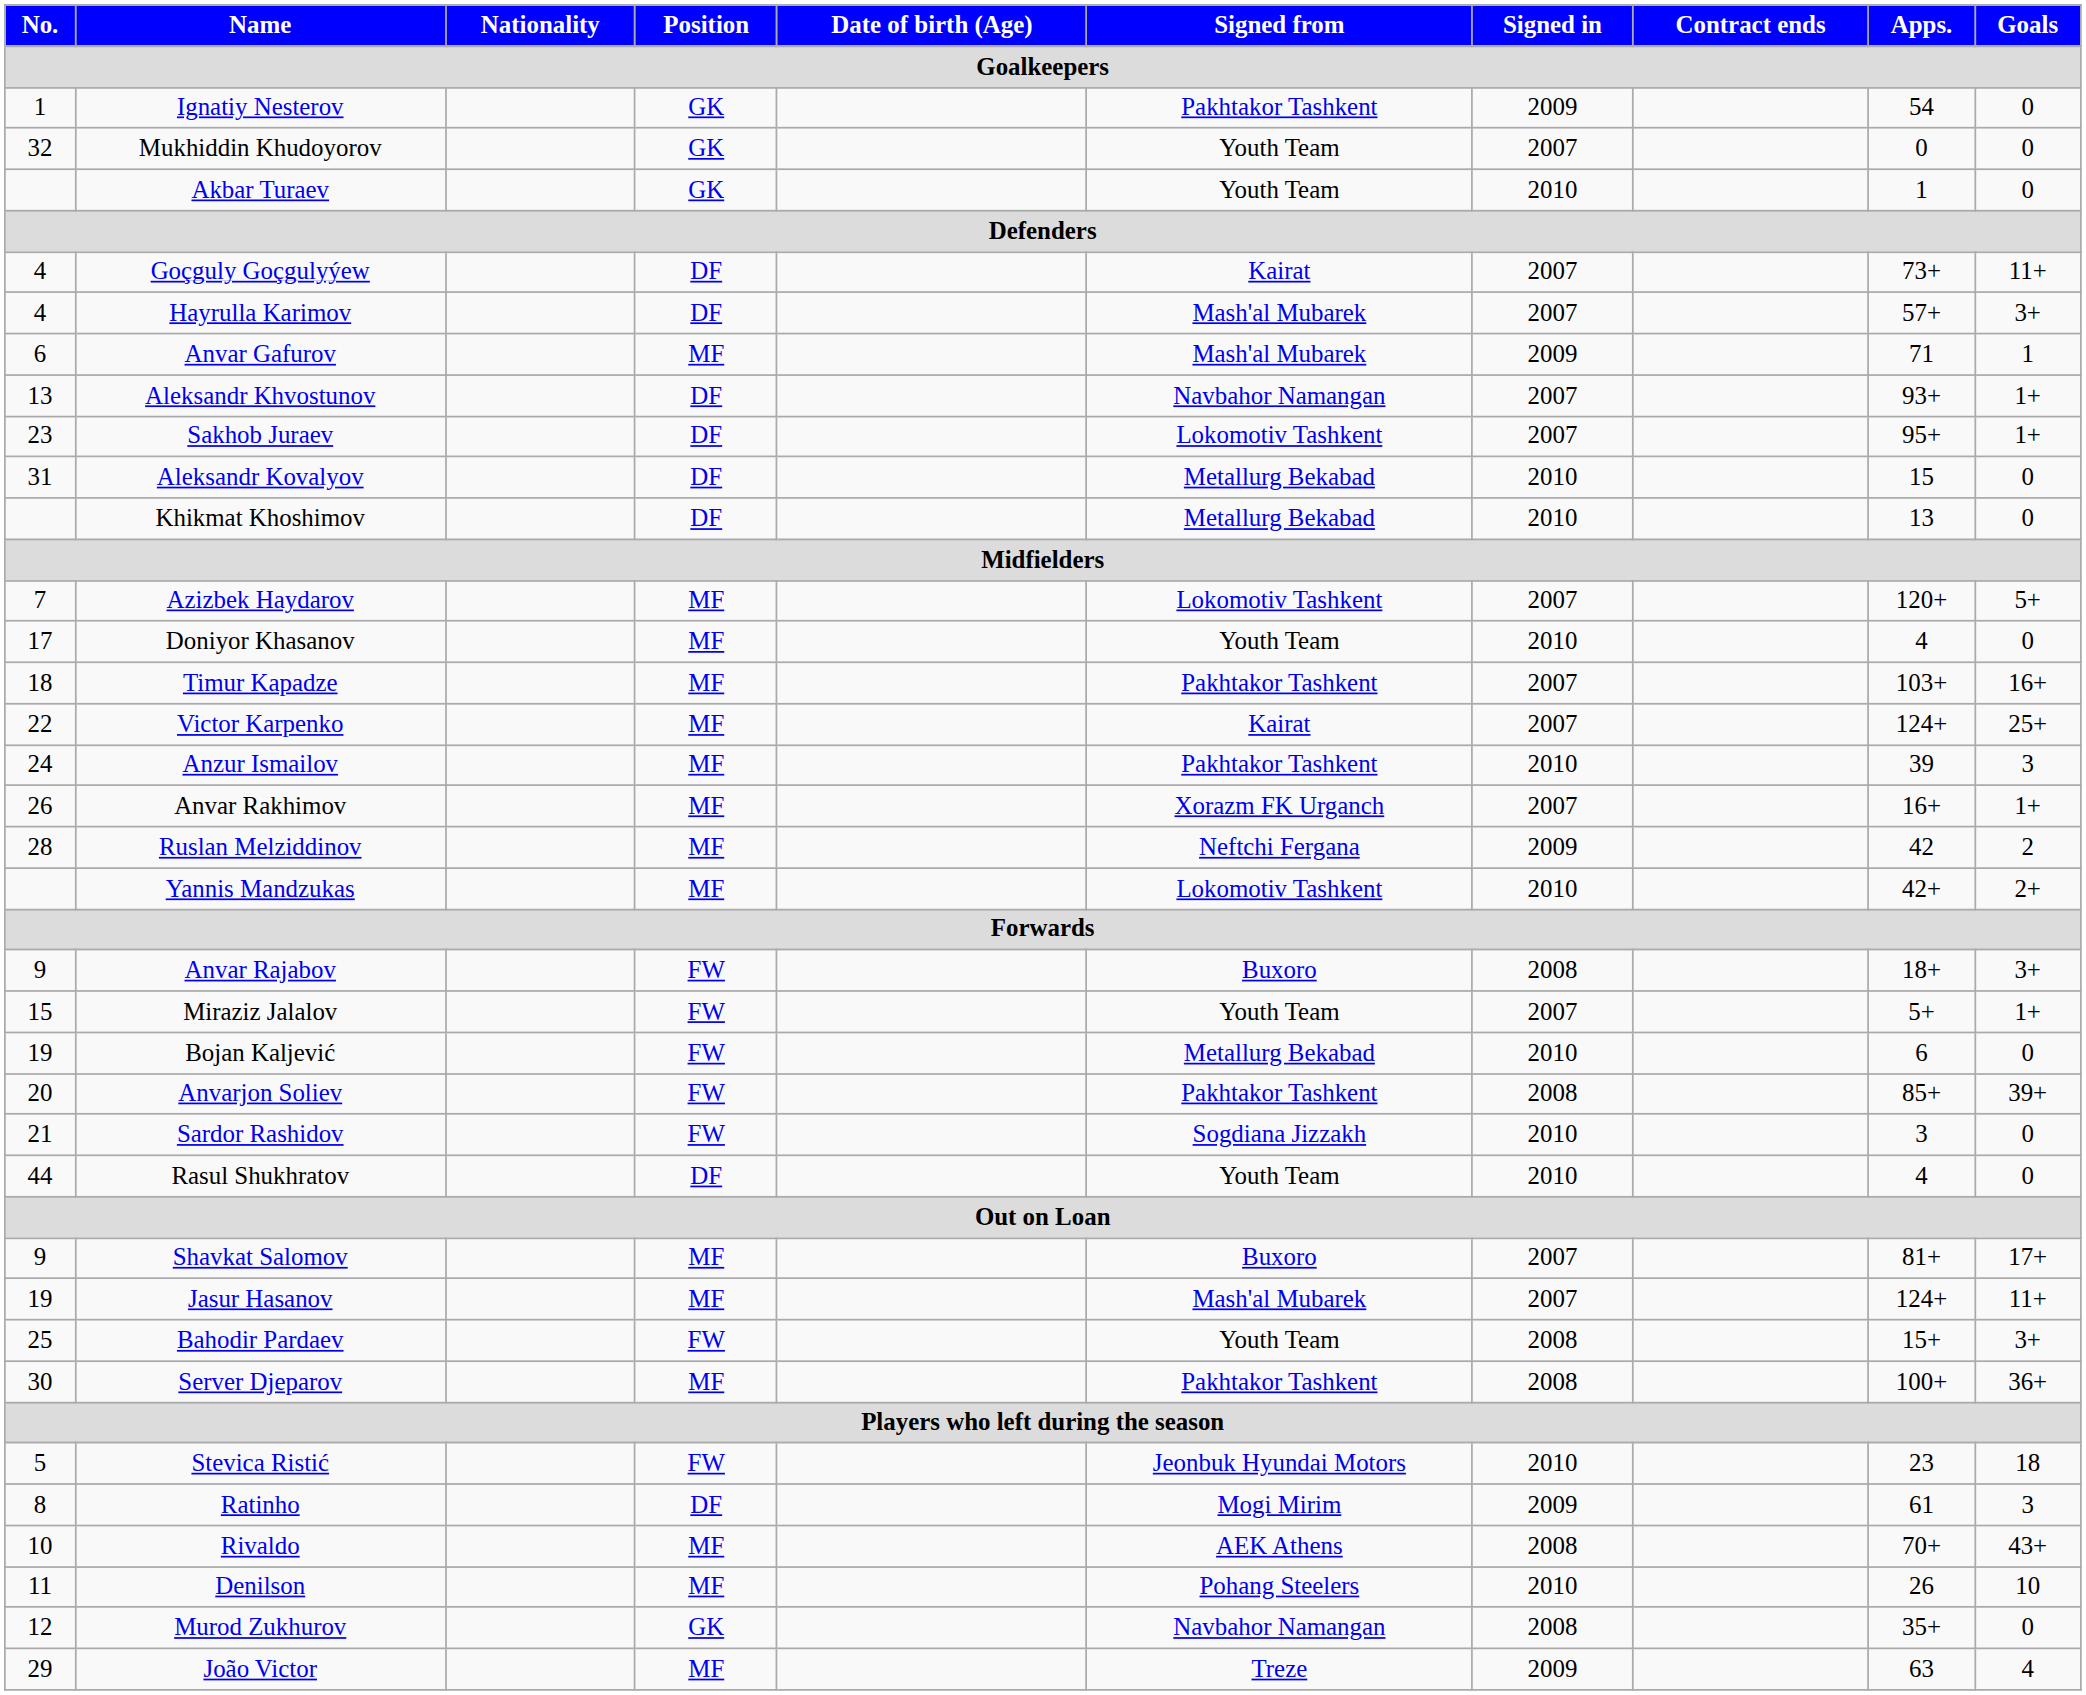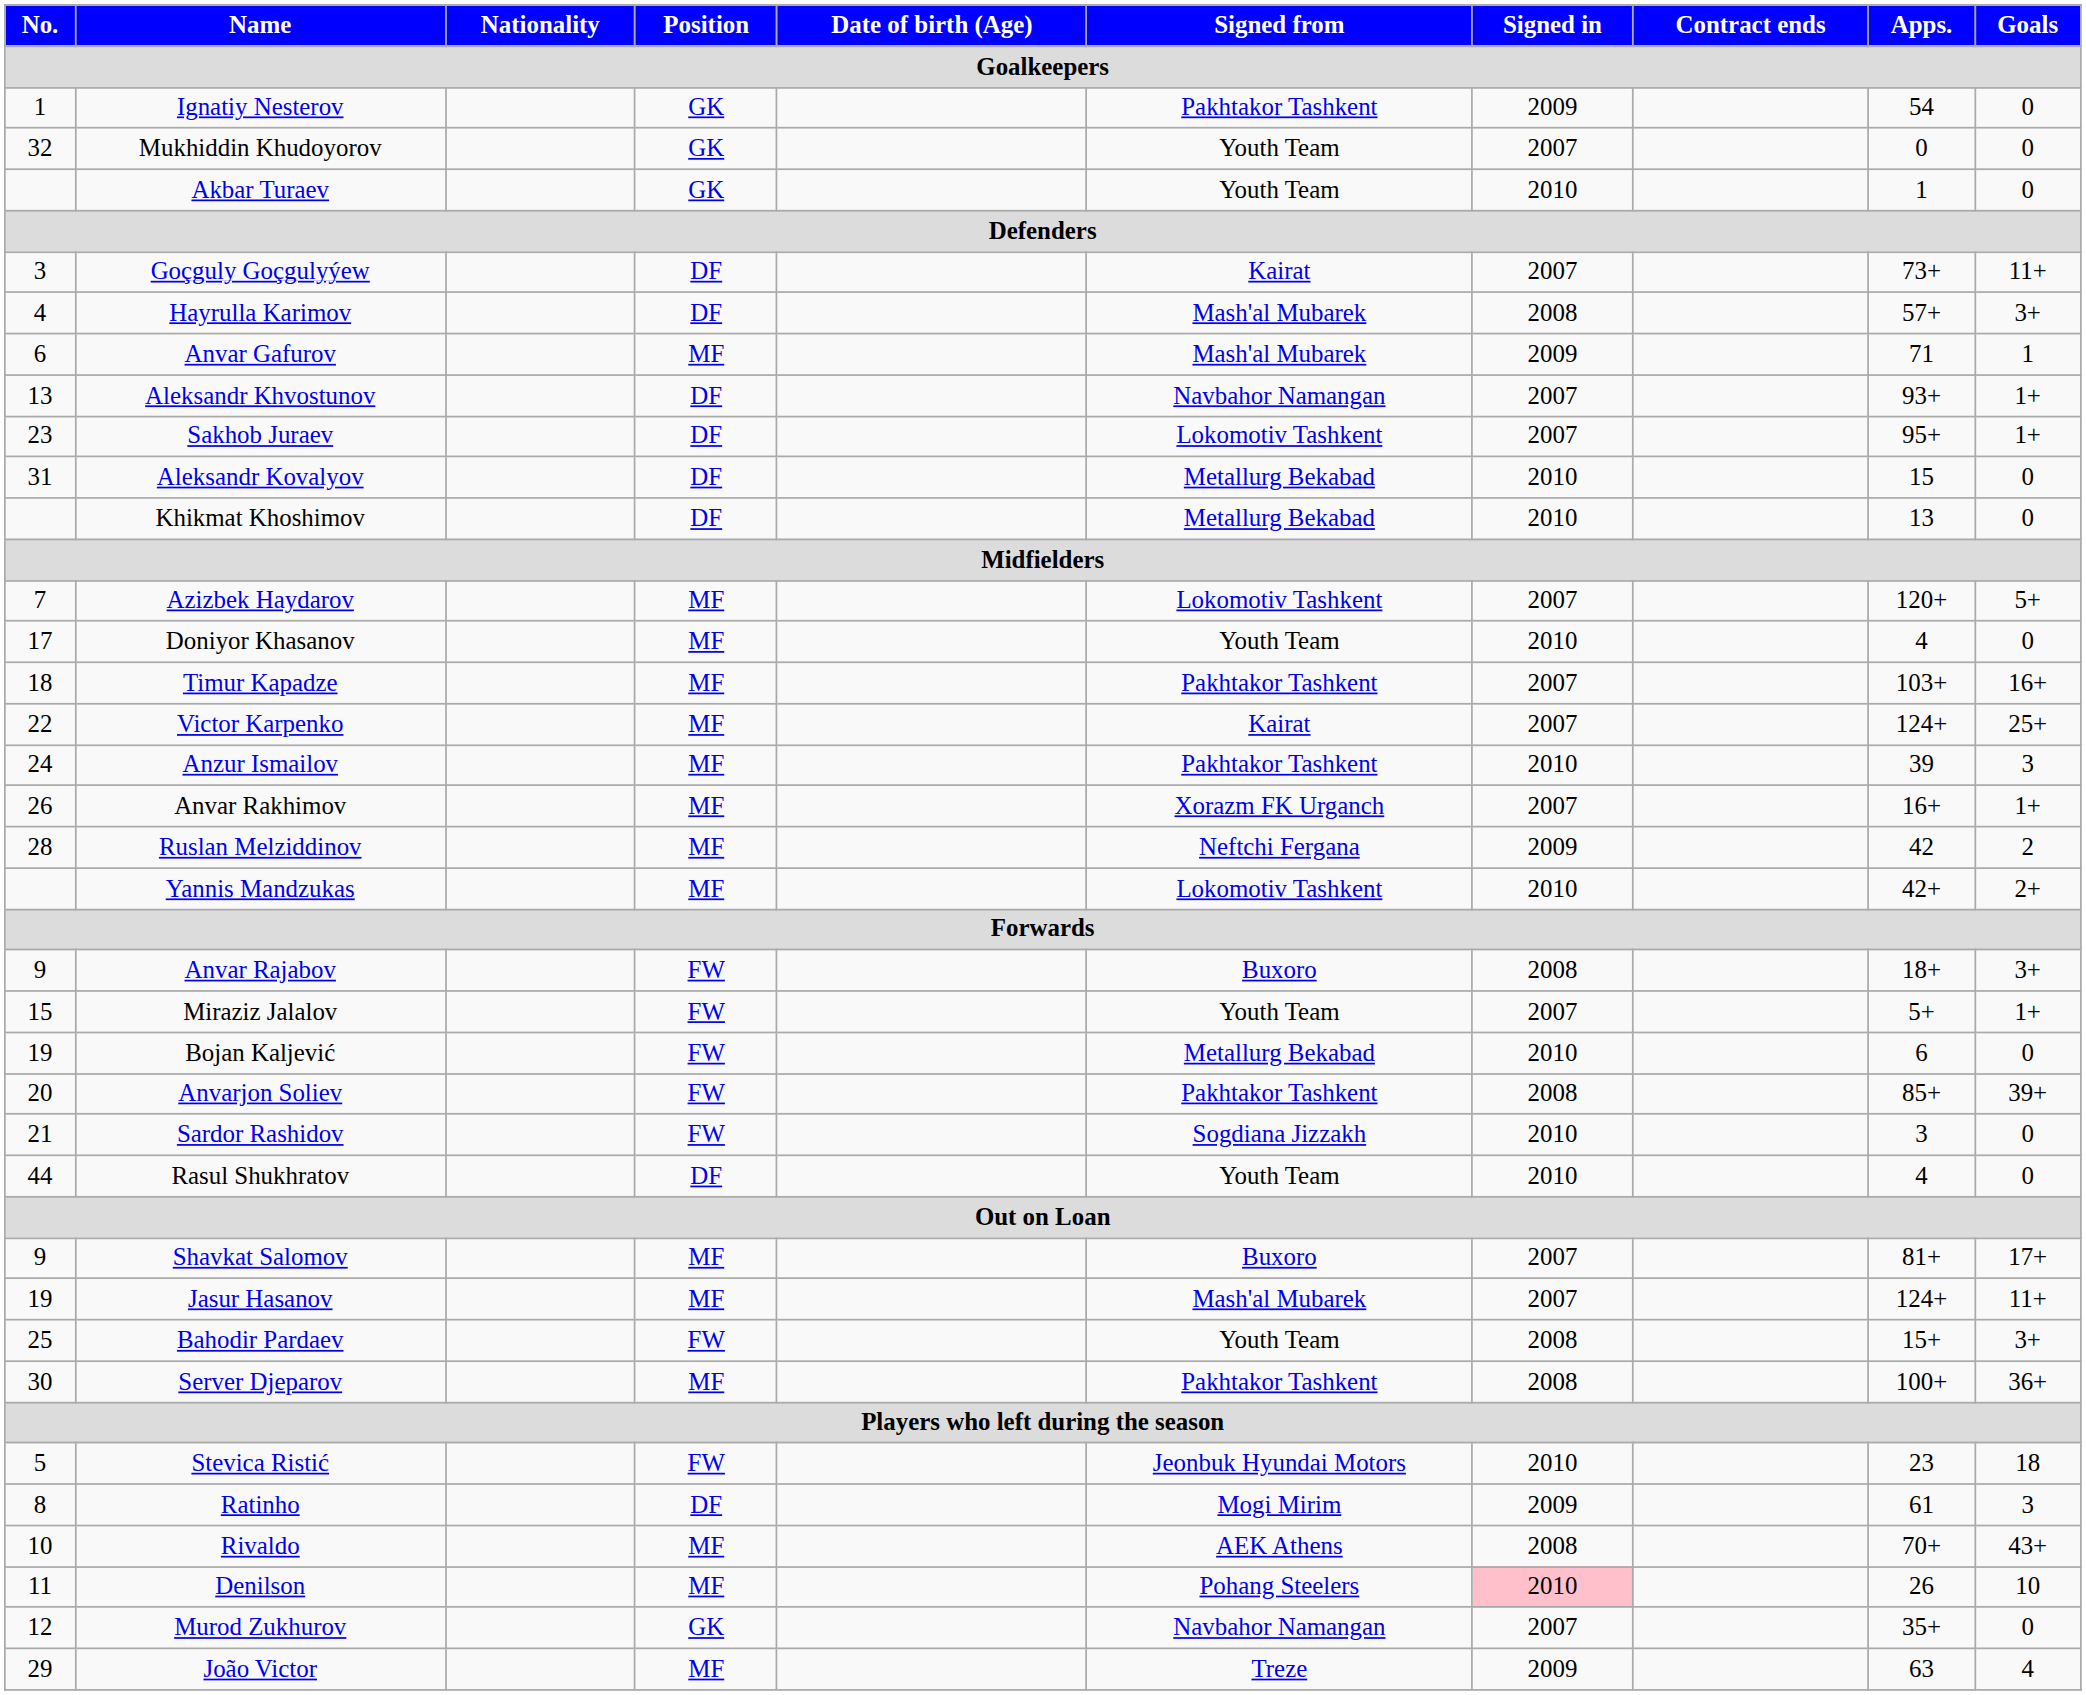 <table class="wikitable"  style="text-align:center; font-size:90%; width:95%;">
 <tr>
 <th style="background:#0000FF; color:white; text-align:center;">No.</th>
 <th style="background:#0000FF; color:white; text-align:center;">Name</th>
 <th style="background:#0000FF; color:white; text-align:center;">Nationality</th>
 <th style="background:#0000FF; color:white; text-align:center;">Position</th>
 <th style="background:#0000FF; color:white; text-align:center;">Date of birth (Age)</th>
 <th style="background:#0000FF; color:white; text-align:center;">Signed from</th>
 <th style="background:#0000FF; color:white; text-align:center;">Signed in</th>
 <th style="background:#0000FF; color:white; text-align:center;">Contract ends</th>
 <th style="background:#0000FF; color:white; text-align:center;">Apps.</th>
 <th style="background:#0000FF; color:white; text-align:center;">Goals</th>
 </tr>
 <tr>
 <th colspan="11"  style="background:#dcdcdc; text-align:center;">Goalkeepers</th>
 </tr>
 <tr>
 <td>1</td>
 <td><a href='#'>Ignatiy Nesterov</a></td>
 <td></td>
 <td><a href='#'>GK</a></td>
 <td></td>
 <td><a href='#'>Pakhtakor Tashkent</a></td>
 <td>2009</td>
 <td></td>
 <td>54</td>
 <td>0</td>
 </tr>
 <tr>
 <td>32</td>
 <td>Mukhiddin Khudoyorov</td>
 <td></td>
 <td><a href='#'>GK</a></td>
 <td></td>
 <td>Youth Team</td>
 <td>2007</td>
 <td></td>
 <td>0</td>
 <td>0</td>
 </tr>
 <tr>
 <td></td>
 <td><a href='#'>Akbar Turaev</a></td>
 <td></td>
 <td><a href='#'>GK</a></td>
 <td></td>
 <td>Youth Team</td>
 <td>2010</td>
 <td></td>
 <td>1</td>
 <td>0</td>
 </tr>
 <tr>
 <th colspan="11"  style="background:#dcdcdc; text-align:center;">Defenders</th>
 </tr>
 <tr>
-<td>4</td>
+<td>3</td>
 <td><a href='#'>Goçguly Goçgulyýew</a></td>
 <td></td>
 <td><a href='#'>DF</a></td>
 <td></td>
 <td><a href='#'>Kairat</a></td>
 <td>2007</td>
 <td></td>
 <td>73+</td>
 <td>11+</td>
 </tr>
 <tr>
 <td>4</td>
 <td><a href='#'>Hayrulla Karimov</a></td>
 <td></td>
 <td><a href='#'>DF</a></td>
 <td></td>
 <td><a href='#'>Mash'al Mubarek</a></td>
-<td>2007</td>
+<td>2008</td>
 <td></td>
 <td>57+</td>
 <td>3+</td>
 </tr>
 <tr>
 <td>6</td>
 <td><a href='#'>Anvar Gafurov</a></td>
 <td></td>
 <td><a href='#'>MF</a></td>
 <td></td>
 <td><a href='#'>Mash'al Mubarek</a></td>
 <td>2009</td>
 <td></td>
 <td>71</td>
 <td>1</td>
 </tr>
 <tr>
 <td>13</td>
 <td><a href='#'>Aleksandr Khvostunov</a></td>
 <td></td>
 <td><a href='#'>DF</a></td>
 <td></td>
 <td><a href='#'>Navbahor Namangan</a></td>
 <td>2007</td>
 <td></td>
 <td>93+</td>
 <td>1+</td>
 </tr>
 <tr>
 <td>23</td>
 <td><a href='#'>Sakhob Juraev</a></td>
 <td></td>
 <td><a href='#'>DF</a></td>
 <td></td>
 <td><a href='#'>Lokomotiv Tashkent</a></td>
 <td>2007</td>
 <td></td>
 <td>95+</td>
 <td>1+</td>
 </tr>
 <tr>
 <td>31</td>
 <td><a href='#'>Aleksandr Kovalyov</a></td>
 <td></td>
 <td><a href='#'>DF</a></td>
 <td></td>
 <td><a href='#'>Metallurg Bekabad</a></td>
 <td>2010</td>
 <td></td>
 <td>15</td>
 <td>0</td>
 </tr>
 <tr>
 <td></td>
 <td>Khikmat Khoshimov</td>
 <td></td>
 <td><a href='#'>DF</a></td>
 <td></td>
 <td><a href='#'>Metallurg Bekabad</a></td>
 <td>2010</td>
 <td></td>
 <td>13</td>
 <td>0</td>
 </tr>
 <tr>
 <th colspan="11"  style="background:#dcdcdc; text-align:center;">Midfielders</th>
 </tr>
 <tr>
 <td>7</td>
 <td><a href='#'>Azizbek Haydarov</a></td>
 <td></td>
 <td><a href='#'>MF</a></td>
 <td></td>
 <td><a href='#'>Lokomotiv Tashkent</a></td>
 <td>2007</td>
 <td></td>
 <td>120+</td>
 <td>5+</td>
 </tr>
 <tr>
 <td>17</td>
 <td>Doniyor Khasanov</td>
 <td></td>
 <td><a href='#'>MF</a></td>
 <td></td>
 <td>Youth Team</td>
 <td>2010</td>
 <td></td>
 <td>4</td>
 <td>0</td>
 </tr>
 <tr>
 <td>18</td>
 <td><a href='#'>Timur Kapadze</a></td>
 <td></td>
 <td><a href='#'>MF</a></td>
 <td></td>
 <td><a href='#'>Pakhtakor Tashkent</a></td>
 <td>2007</td>
 <td></td>
 <td>103+</td>
 <td>16+</td>
 </tr>
 <tr>
 <td>22</td>
 <td><a href='#'>Victor Karpenko</a></td>
 <td></td>
 <td><a href='#'>MF</a></td>
 <td></td>
 <td><a href='#'>Kairat</a></td>
 <td>2007</td>
 <td></td>
 <td>124+</td>
 <td>25+</td>
 </tr>
 <tr>
 <td>24</td>
 <td><a href='#'>Anzur Ismailov</a></td>
 <td></td>
 <td><a href='#'>MF</a></td>
 <td></td>
 <td><a href='#'>Pakhtakor Tashkent</a></td>
 <td>2010</td>
 <td></td>
 <td>39</td>
 <td>3</td>
 </tr>
 <tr>
 <td>26</td>
 <td>Anvar Rakhimov</td>
 <td></td>
 <td><a href='#'>MF</a></td>
 <td></td>
 <td><a href='#'>Xorazm FK Urganch</a></td>
 <td>2007</td>
 <td></td>
 <td>16+</td>
 <td>1+</td>
 </tr>
 <tr>
 <td>28</td>
 <td><a href='#'>Ruslan Melziddinov</a></td>
 <td></td>
 <td><a href='#'>MF</a></td>
 <td></td>
 <td><a href='#'>Neftchi Fergana</a></td>
 <td>2009</td>
 <td></td>
 <td>42</td>
 <td>2</td>
 </tr>
 <tr>
 <td></td>
 <td><a href='#'>Yannis Mandzukas</a></td>
 <td></td>
 <td><a href='#'>MF</a></td>
 <td></td>
 <td><a href='#'>Lokomotiv Tashkent</a></td>
 <td>2010</td>
 <td></td>
 <td>42+</td>
 <td>2+</td>
 </tr>
 <tr>
 <th colspan="11"  style="background:#dcdcdc; text-align:center;">Forwards</th>
 </tr>
 <tr>
 <td>9</td>
 <td><a href='#'>Anvar Rajabov</a></td>
 <td></td>
 <td><a href='#'>FW</a></td>
 <td></td>
 <td><a href='#'>Buxoro</a></td>
 <td>2008</td>
 <td></td>
 <td>18+</td>
 <td>3+</td>
 </tr>
 <tr>
 <td>15</td>
 <td>Miraziz Jalalov</td>
 <td></td>
 <td><a href='#'>FW</a></td>
 <td></td>
 <td>Youth Team</td>
 <td>2007</td>
 <td></td>
 <td>5+</td>
 <td>1+</td>
 </tr>
 <tr>
 <td>19</td>
 <td>Bojan Kaljević</td>
 <td></td>
 <td><a href='#'>FW</a></td>
 <td></td>
 <td><a href='#'>Metallurg Bekabad</a></td>
 <td>2010</td>
 <td></td>
 <td>6</td>
 <td>0</td>
 </tr>
 <tr>
 <td>20</td>
 <td><a href='#'>Anvarjon Soliev</a></td>
 <td></td>
 <td><a href='#'>FW</a></td>
 <td></td>
 <td><a href='#'>Pakhtakor Tashkent</a></td>
 <td>2008</td>
 <td></td>
 <td>85+</td>
 <td>39+</td>
 </tr>
 <tr>
 <td>21</td>
 <td><a href='#'>Sardor Rashidov</a></td>
 <td></td>
 <td><a href='#'>FW</a></td>
 <td></td>
 <td><a href='#'>Sogdiana Jizzakh</a></td>
 <td>2010</td>
 <td></td>
 <td>3</td>
 <td>0</td>
 </tr>
 <tr>
 <td>44</td>
 <td>Rasul Shukhratov</td>
 <td></td>
 <td><a href='#'>DF</a></td>
 <td></td>
 <td>Youth Team</td>
 <td>2010</td>
 <td></td>
 <td>4</td>
 <td>0</td>
 </tr>
 <tr>
 <th colspan="11"  style="background:#dcdcdc; text-align:center;">Out on Loan</th>
 </tr>
 <tr>
 <td>9</td>
 <td><a href='#'>Shavkat Salomov</a></td>
 <td></td>
 <td><a href='#'>MF</a></td>
 <td></td>
 <td><a href='#'>Buxoro</a></td>
 <td>2007</td>
 <td></td>
 <td>81+</td>
 <td>17+</td>
 </tr>
 <tr>
 <td>19</td>
 <td><a href='#'>Jasur Hasanov</a></td>
 <td></td>
 <td><a href='#'>MF</a></td>
 <td></td>
 <td><a href='#'>Mash'al Mubarek</a></td>
 <td>2007</td>
 <td></td>
 <td>124+</td>
 <td>11+</td>
 </tr>
 <tr>
 <td>25</td>
 <td><a href='#'>Bahodir Pardaev</a></td>
 <td></td>
 <td><a href='#'>FW</a></td>
 <td></td>
 <td>Youth Team</td>
 <td>2008</td>
 <td></td>
 <td>15+</td>
 <td>3+</td>
 </tr>
 <tr>
 <td>30</td>
 <td><a href='#'>Server Djeparov</a></td>
 <td></td>
 <td><a href='#'>MF</a></td>
 <td></td>
 <td><a href='#'>Pakhtakor Tashkent</a></td>
 <td>2008</td>
 <td></td>
 <td>100+</td>
 <td>36+</td>
 </tr>
 <tr>
 <th colspan="11"  style="background:#dcdcdc; text-align:center;">Players who left during the season</th>
 </tr>
 <tr>
 <td>5</td>
 <td><a href='#'>Stevica Ristić</a></td>
 <td></td>
 <td><a href='#'>FW</a></td>
 <td></td>
 <td><a href='#'>Jeonbuk Hyundai Motors</a></td>
 <td>2010</td>
 <td></td>
 <td>23</td>
 <td>18</td>
 </tr>
 <tr>
 <td>8</td>
 <td><a href='#'>Ratinho</a></td>
 <td></td>
 <td><a href='#'>DF</a></td>
 <td></td>
 <td><a href='#'>Mogi Mirim</a></td>
 <td>2009</td>
 <td></td>
 <td>61</td>
 <td>3</td>
 </tr>
 <tr>
 <td>10</td>
 <td><a href='#'>Rivaldo</a></td>
 <td></td>
 <td><a href='#'>MF</a></td>
 <td></td>
 <td><a href='#'>AEK Athens</a></td>
 <td>2008</td>
 <td></td>
 <td>70+</td>
 <td>43+</td>
 </tr>
 <tr>
 <td>11</td>
 <td><a href='#'>Denilson</a></td>
 <td></td>
 <td><a href='#'>MF</a></td>
 <td></td>
 <td><a href='#'>Pohang Steelers</a></td>
-<td>2010</td>
+<td style="background: pink;">2010</td>
 <td></td>
 <td>26</td>
 <td>10</td>
 </tr>
 <tr>
 <td>12</td>
 <td><a href='#'>Murod Zukhurov</a></td>
 <td></td>
 <td><a href='#'>GK</a></td>
 <td></td>
 <td><a href='#'>Navbahor Namangan</a></td>
-<td>2008</td>
+<td>2007</td>
 <td></td>
 <td>35+</td>
 <td>0</td>
 </tr>
 <tr>
 <td>29</td>
 <td><a href='#'>João Victor</a></td>
 <td></td>
 <td><a href='#'>MF</a></td>
 <td></td>
 <td><a href='#'>Treze</a></td>
 <td>2009</td>
 <td></td>
 <td>63</td>
 <td>4</td>
 </tr>
 </table>
